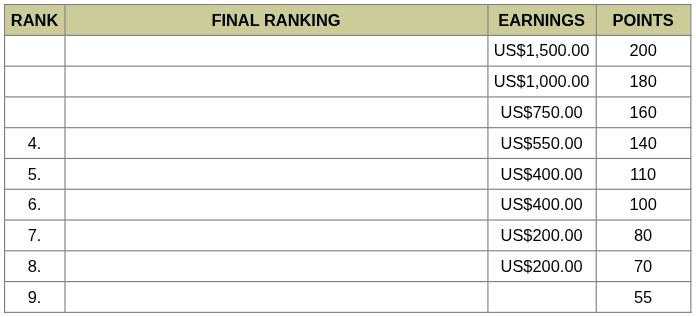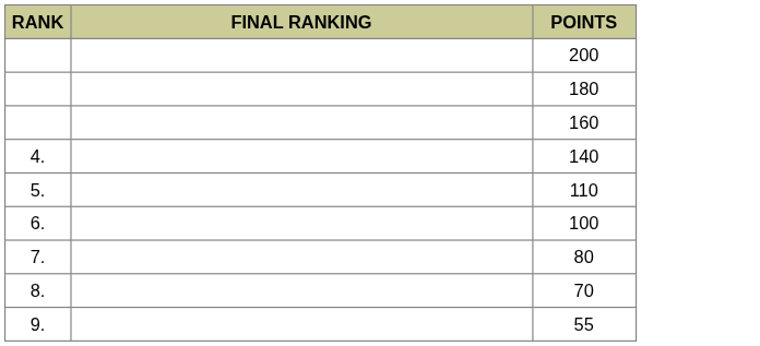 <table border="1" cellspacing="2" cellpadding="5" style="border-collapse: collapse; font-size: 90%;">
 <tr bgcolor="CCCC99">
 <th>RANK</th>
 <th style="width: 25em">FINAL RANKING</th>
-<th style="width: 5em">EARNINGS</th>
 <th style="width: 5em">POINTS</th>
 </tr>
 <tr>
 <td align="center"></td>
 <td></td>
-<td align="center">US$1,500.00</td>
 <td align="center">200</td>
 </tr>
 <tr>
 <td align="center"></td>
 <td></td>
-<td align="center">US$1,000.00</td>
 <td align="center">180</td>
 </tr>
 <tr>
 <td align="center"></td>
 <td></td>
-<td align="center">US$750.00</td>
 <td align="center">160</td>
 </tr>
 <tr>
 <td align="center">4.</td>
 <td></td>
-<td align="center">US$550.00</td>
 <td align="center">140</td>
 </tr>
 <tr>
 <td align="center">5.</td>
 <td></td>
-<td align="center">US$400.00</td>
 <td align="center">110</td>
 </tr>
 <tr>
 <td align="center">6.</td>
 <td></td>
-<td align="center">US$400.00</td>
 <td align="center">100</td>
 </tr>
 <tr>
 <td align="center">7.</td>
 <td></td>
-<td align="center">US$200.00</td>
 <td align="center">80</td>
 </tr>
 <tr>
 <td align="center">8.</td>
 <td></td>
-<td align="center">US$200.00</td>
 <td align="center">70</td>
 </tr>
 <tr>
 <td align="center">9.</td>
 <td></td>
-<td align="center"></td>
 <td align="center">55</td>
 </tr>
 </table>
